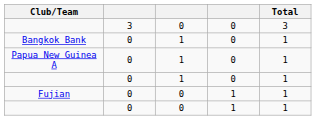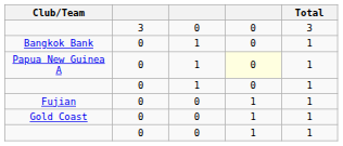 <table class="wikitable sortable" style="text-align:center;">
 <tr>
 <th width=140px>Club/Team</th>
 <th width=70px></th>
 <th width=70px></th>
 <th width=70px></th>
 <th width=70px>Total</th>
 </tr>
 <tr>
 <td></td>
 <td>3</td>
 <td>0</td>
 <td>0</td>
 <td>3</td>
 </tr>
 <tr>
 <td> <a href='#'>Bangkok Bank</a></td>
 <td>0</td>
 <td>1</td>
 <td>0</td>
 <td>1</td>
 </tr>
 <tr>
 <td> <a href='#'>Papua New Guinea A</a></td>
 <td>0</td>
 <td>1</td>
-<td>0</td>
+<td style="background: lightyellow;">0</td>
 <td>1</td>
 </tr>
 <tr>
 <td></td>
 <td>0</td>
 <td>1</td>
 <td>0</td>
 <td>1</td>
 </tr>
 <tr>
 <td> <a href='#'>Fujian</a></td>
 <td>0</td>
 <td>0</td>
 <td>1</td>
 <td>1</td>
 </tr>
 <tr>
+<td> <a href='#'>Gold Coast</a></td>
+<td>0</td>
+<td>0</td>
+<td>1</td>
+<td>1</td>
+</tr>
+<tr>
 <td></td>
 <td>0</td>
 <td>0</td>
 <td>1</td>
 <td>1</td>
 </tr>
 </table>
